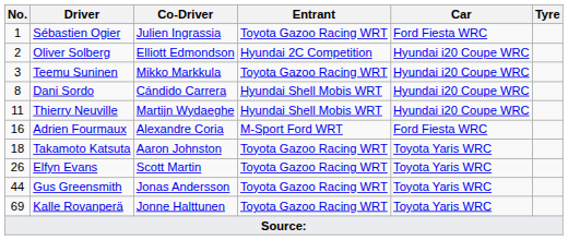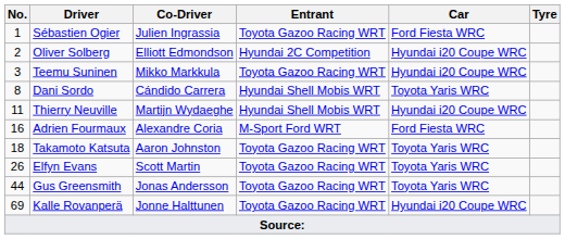 <table class="wikitable" style="font-size: 85%;">
 <tr>
 <th>No.</th>
 <th>Driver</th>
 <th>Co-Driver</th>
 <th>Entrant</th>
 <th>Car</th>
 <th>Tyre</th>
 </tr>
 <tr>
 <td align="center">1</td>
 <td> <a href='#'>Sébastien Ogier</a></td>
 <td> <a href='#'>Julien Ingrassia</a></td>
 <td> <a href='#'>Toyota Gazoo Racing WRT</a></td>
 <td><a href='#'>Ford Fiesta WRC</a></td>
 <td align="center"></td>
 </tr>
 <tr>
 <td align="center">2</td>
 <td> <a href='#'>Oliver Solberg</a></td>
 <td> <a href='#'>Elliott Edmondson</a></td>
 <td> <a href='#'>Hyundai 2C Competition</a></td>
 <td><a href='#'>Hyundai i20 Coupe WRC</a></td>
 <td align="center"></td>
 </tr>
 <tr>
 <td align="center">3</td>
 <td> <a href='#'>Teemu Suninen</a></td>
 <td> <a href='#'>Mikko Markkula</a></td>
 <td> <a href='#'>Toyota Gazoo Racing WRT</a></td>
 <td><a href='#'>Hyundai i20 Coupe WRC</a></td>
 <td align="center"></td>
 </tr>
 <tr>
 <td align="center">8</td>
 <td> <a href='#'>Dani Sordo</a></td>
 <td> <a href='#'>Cándido Carrera</a></td>
 <td> <a href='#'>Hyundai Shell Mobis WRT</a></td>
-<td><a href='#'>Hyundai i20 Coupe WRC</a></td>
+<td><a href='#'>Toyota Yaris WRC</a></td>
 <td align="center"></td>
 </tr>
 <tr>
 <td align="center">11</td>
 <td> <a href='#'>Thierry Neuville</a></td>
 <td> <a href='#'>Martijn Wydaeghe</a></td>
 <td> <a href='#'>Hyundai Shell Mobis WRT</a></td>
 <td><a href='#'>Hyundai i20 Coupe WRC</a></td>
 <td align="center"></td>
 </tr>
 <tr>
 <td align="center">16</td>
 <td> <a href='#'>Adrien Fourmaux</a></td>
 <td> <a href='#'>Alexandre Coria</a></td>
 <td> <a href='#'>M-Sport Ford WRT</a></td>
 <td><a href='#'>Ford Fiesta WRC</a></td>
 <td align="center"></td>
 </tr>
 <tr>
 <td align="center">18</td>
 <td> <a href='#'>Takamoto Katsuta</a></td>
 <td> <a href='#'>Aaron Johnston</a></td>
 <td> <a href='#'>Toyota Gazoo Racing WRT</a></td>
 <td><a href='#'>Toyota Yaris WRC</a></td>
 <td align="center"></td>
 </tr>
 <tr>
 <td align="center">26</td>
 <td> <a href='#'>Elfyn Evans</a></td>
 <td> <a href='#'>Scott Martin</a></td>
 <td> <a href='#'>Toyota Gazoo Racing WRT</a></td>
 <td><a href='#'>Toyota Yaris WRC</a></td>
 <td align="center"></td>
 </tr>
 <tr>
 <td align="center">44</td>
 <td> <a href='#'>Gus Greensmith</a></td>
 <td> <a href='#'>Jonas Andersson</a></td>
 <td> <a href='#'>Toyota Gazoo Racing WRT</a></td>
 <td><a href='#'>Toyota Yaris WRC</a></td>
 <td align="center"></td>
 </tr>
 <tr>
 <td align="center">69</td>
 <td> <a href='#'>Kalle Rovanperä</a></td>
 <td> <a href='#'>Jonne Halttunen</a></td>
 <td> <a href='#'>Toyota Gazoo Racing WRT</a></td>
-<td><a href='#'>Toyota Yaris WRC</a></td>
+<td><a href='#'>Hyundai i20 Coupe WRC</a></td>
 <td align="center"></td>
 </tr>
 <tr>
 <td colspan="6" style="background-color:#EAECF0;text-align:center"><strong>Source:</strong></td>
 </tr>
 </table>
